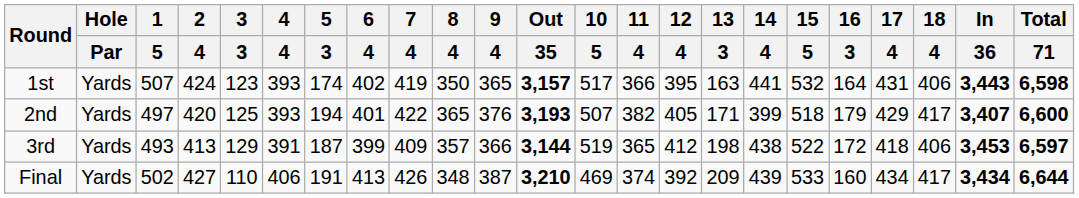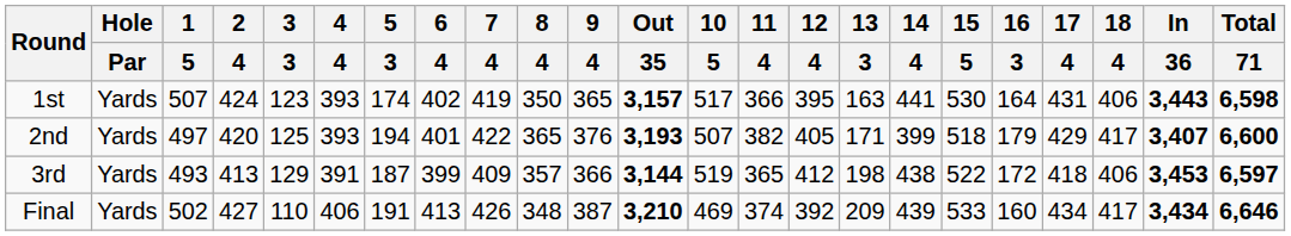 <table class="wikitable" style="text-align:center">
 <tr>
 <th rowspan="2">Round</th>
 <th>Hole</th>
 <th>1</th>
 <th>2</th>
 <th>3</th>
 <th>4</th>
 <th>5</th>
 <th>6</th>
 <th>7</th>
 <th>8</th>
 <th>9</th>
 <th>Out</th>
 <th>10</th>
 <th>11</th>
 <th>12</th>
 <th>13</th>
 <th>14</th>
 <th>15</th>
 <th>16</th>
 <th>17</th>
 <th>18</th>
 <th>In</th>
 <th>Total</th>
 </tr>
 <tr>
 <th>Par</th>
 <th>5</th>
 <th>4</th>
 <th>3</th>
 <th>4</th>
 <th>3</th>
 <th>4</th>
 <th>4</th>
 <th>4</th>
 <th>4</th>
 <th>35</th>
 <th>5</th>
 <th>4</th>
 <th>4</th>
 <th>3</th>
 <th>4</th>
 <th>5</th>
 <th>3</th>
 <th>4</th>
 <th>4</th>
 <th>36</th>
 <th>71</th>
 </tr>
 <tr>
 <td align="center">1st</td>
 <td>Yards</td>
 <td>507</td>
 <td>424</td>
 <td>123</td>
 <td>393</td>
 <td>174</td>
 <td>402</td>
 <td>419</td>
 <td>350</td>
 <td>365</td>
 <td><strong>3,157</strong></td>
 <td>517</td>
 <td>366</td>
 <td>395</td>
 <td>163</td>
 <td>441</td>
-<td>532</td>
+<td>530</td>
 <td>164</td>
 <td>431</td>
 <td>406</td>
 <td><strong>3,443</strong></td>
 <td><strong>6,598</strong></td>
 </tr>
 <tr>
 <td align="center">2nd</td>
 <td>Yards</td>
 <td>497</td>
 <td>420</td>
 <td>125</td>
 <td>393</td>
 <td>194</td>
 <td>401</td>
 <td>422</td>
 <td>365</td>
 <td>376</td>
 <td><strong>3,193</strong></td>
 <td>507</td>
 <td>382</td>
 <td>405</td>
 <td>171</td>
 <td>399</td>
 <td>518</td>
 <td>179</td>
 <td>429</td>
 <td>417</td>
 <td><strong>3,407</strong></td>
 <td><strong>6,600</strong></td>
 </tr>
 <tr>
 <td align="center">3rd</td>
 <td>Yards</td>
 <td>493</td>
 <td>413</td>
 <td>129</td>
 <td>391</td>
 <td>187</td>
 <td>399</td>
 <td>409</td>
 <td>357</td>
 <td>366</td>
 <td><strong>3,144</strong></td>
 <td>519</td>
 <td>365</td>
 <td>412</td>
 <td>198</td>
 <td>438</td>
 <td>522</td>
 <td>172</td>
 <td>418</td>
 <td>406</td>
 <td><strong>3,453</strong></td>
 <td><strong>6,597</strong></td>
 </tr>
 <tr>
 <td align="center">Final</td>
 <td>Yards</td>
 <td>502</td>
 <td>427</td>
 <td>110</td>
 <td>406</td>
 <td>191</td>
 <td>413</td>
 <td>426</td>
 <td>348</td>
 <td>387</td>
 <td><strong>3,210</strong></td>
 <td>469</td>
 <td>374</td>
 <td>392</td>
 <td>209</td>
 <td>439</td>
 <td>533</td>
 <td>160</td>
 <td>434</td>
 <td>417</td>
 <td><strong>3,434</strong></td>
-<td><strong>6,644</strong></td>
+<td><strong>6,646</strong></td>
 </tr>
 </table>
